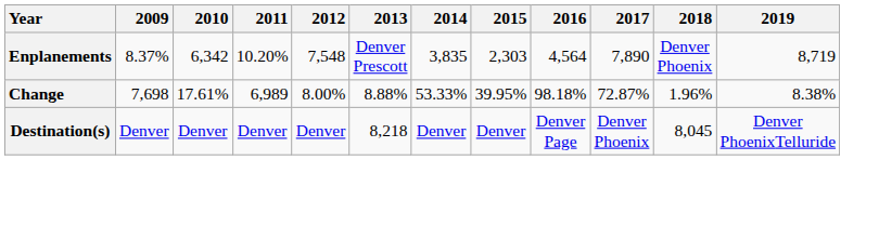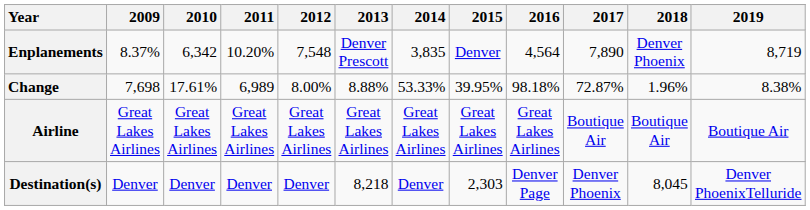 <table class="wikitable" style="font-size:95%;">
 <tr>
 <th style="text-align:left;">Year</th>
 <th style="text-align:right;">2009 </th>
 <th style="text-align:right;">2010 </th>
 <th style="text-align:right;">2011 </th>
 <th style="text-align:right;">2012 </th>
 <th style="text-align:right;">2013</th>
 <th style="text-align:right;">2014</th>
 <th style="text-align:right;">2015</th>
 <th style="text-align:right;">2016</th>
 <th style="text-align:right;">2017</th>
 <th style="text-align:right;">2018</th>
 <th>2019</th>
 </tr>
 <tr>
 <th style="text-align:left;">Enplanements</th>
 <td style="text-align:right;">8.37%</td>
 <td style="text-align:right;">6,342</td>
 <td style="text-align:right;">10.20%</td>
 <td style="text-align:right;">7,548</td>
 <td style="text-align:center;"><a href='#'>Denver</a><br><a href='#'>Prescott</a></td>
 <td style="text-align:right;">3,835</td>
-<td style="text-align:right;">2,303</td>
+<td style="text-align:center;"><a href='#'>Denver</a></td>
 <td style="text-align:right;">4,564</td>
 <td style="text-align:right;">7,890</td>
 <td style="text-align:center;"><a href='#'>Denver</a><br><a href='#'>Phoenix</a></td>
 <td style="text-align:right;">8,719</td>
 </tr>
 <tr>
 <th style="text-align:left;">Change</th>
 <td style="text-align:right;">7,698</td>
 <td style="text-align:right;">17.61%</td>
 <td style="text-align:right;">6,989</td>
 <td style="text-align:right;">8.00%</td>
 <td style="text-align:right;">8.88%</td>
 <td style="text-align:right;">53.33%</td>
 <td style="text-align:right;">39.95%</td>
 <td style="text-align:right;">98.18%</td>
 <td style="text-align:right;">72.87%</td>
 <td style="text-align:right;">1.96%</td>
 <td style="text-align:right;">8.38%</td>
 </tr>
 <tr>
+<th>Airline</th>
+<td style="text-align:center;"><a href='#'>Great Lakes Airlines</a></td>
+<td style="text-align:center;"><a href='#'>Great Lakes Airlines</a></td>
+<td style="text-align:center;"><a href='#'>Great Lakes Airlines</a></td>
+<td style="text-align:center;"><a href='#'>Great Lakes Airlines</a></td>
+<td style="text-align:center;"><a href='#'>Great Lakes Airlines</a></td>
+<td style="text-align:center;"><a href='#'>Great Lakes Airlines</a></td>
+<td style="text-align:center;"><a href='#'>Great Lakes Airlines</a></td>
+<td style="text-align:center;"><a href='#'>Great Lakes Airlines</a></td>
+<td style="text-align:center;"><a href='#'>Boutique Air</a></td>
+<td style="text-align:center;"><a href='#'>Boutique Air</a></td>
+<td style="text-align:center;"><a href='#'>Boutique Air</a></td>
+</tr>
+<tr>
 <th>Destination(s)</th>
 <td style="text-align:center;"><a href='#'>Denver</a></td>
 <td style="text-align:center;"><a href='#'>Denver</a></td>
 <td style="text-align:center;"><a href='#'>Denver</a></td>
 <td style="text-align:center;"><a href='#'>Denver</a></td>
 <td style="text-align:right;">8,218</td>
 <td style="text-align:center;"><a href='#'>Denver</a></td>
-<td style="text-align:center;"><a href='#'>Denver</a></td>
+<td style="text-align:right;">2,303</td>
 <td style="text-align:center;"><a href='#'>Denver</a><br><a href='#'>Page</a></td>
 <td style="text-align:center;"><a href='#'>Denver</a><br><a href='#'>Phoenix</a></td>
 <td style="text-align:right;">8,045</td>
 <td style="text-align:center;"><a href='#'>Denver</a><br><a href='#'>Phoenix</a><a href='#'>Telluride</a></td>
 </tr>
 </table>
